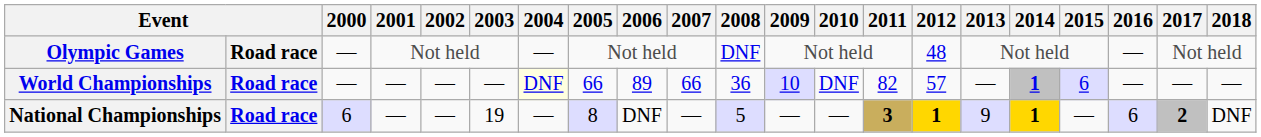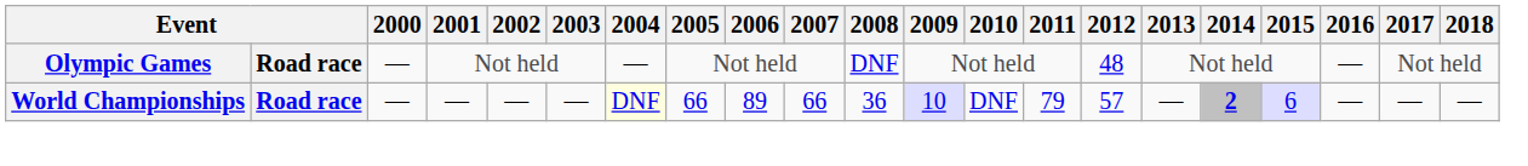 <table class="wikitable plainrowheaders">
 <tr>
 <th colspan="2" scope="col">Event</th>
 <th scope="col">2000</th>
 <th scope="col">2001</th>
 <th scope="col">2002</th>
 <th scope="col">2003</th>
 <th scope="col">2004</th>
 <th scope="col">2005</th>
 <th scope="col">2006</th>
 <th scope="col">2007</th>
 <th scope="col">2008</th>
 <th scope="col">2009</th>
 <th scope="col">2010</th>
 <th scope="col">2011</th>
 <th scope="col">2012</th>
 <th scope="col">2013</th>
 <th scope="col">2014</th>
 <th scope="col">2015</th>
 <th scope="col">2016</th>
 <th scope="col">2017</th>
 <th scope="col">2018</th>
 </tr>
 <tr style="text-align:center;">
 <th scope="row"> <a href='#'>Olympic Games</a></th>
 <th scope="row">Road race</th>
 <td>—</td>
 <td style="color:#4d4d4d;" colspan=3>Not held</td>
 <td>—</td>
 <td style="color:#4d4d4d;" colspan=3>Not held</td>
 <td><a href='#'>DNF</a></td>
 <td style="color:#4d4d4d;" colspan=3>Not held</td>
 <td><a href='#'>48</a></td>
 <td style="color:#4d4d4d;" colspan=3>Not held</td>
 <td>—</td>
 <td style="color:#4d4d4d;" colspan=2>Not held</td>
 </tr>
 <tr style="text-align:center;">
 <th scope="row"> <a href='#'>World Championships</a></th>
 <th scope="row"><a href='#'>Road race</a></th>
 <td>—</td>
 <td>—</td>
 <td>—</td>
 <td>—</td>
 <td style="background: lightyellow;"><a href='#'>DNF</a></td>
 <td><a href='#'>66</a></td>
 <td><a href='#'>89</a></td>
 <td><a href='#'>66</a></td>
 <td><a href='#'>36</a></td>
 <td style="background:#ddf;"><a href='#'>10</a></td>
 <td><a href='#'>DNF</a></td>
-<td><a href='#'>82</a></td>
+<td><a href='#'>79</a></td>
 <td><a href='#'>57</a></td>
 <td>—</td>
-<td style="background:silver;"><a href='#'><strong>1</strong></a></td>
+<td style="background:silver;"><a href='#'><strong>2</strong></a></td>
 <td style="background:#ddf;"><a href='#'>6</a></td>
 <td>—</td>
 <td>—</td>
 <td>—</td>
 </tr>
-<tr style="text-align:center;">
-<th scope="row"> National Championships</th>
-<th scope="row"><a href='#'>Road race</a></th>
-<td style="background:#ddf;">6</td>
-<td>—</td>
-<td>—</td>
-<td>19</td>
-<td>—</td>
-<td style="background:#ddf;">8</td>
-<td>DNF</td>
-<td>—</td>
-<td style="background:#ddf;">5</td>
-<td>—</td>
-<td>—</td>
-<td style="background:#C9AE5D;"><strong>3</strong></td>
-<td style="background:gold;"><strong>1</strong></td>
-<td style="background:#ddf;">9</td>
-<td style="background:gold;"><strong>1</strong></td>
-<td>—</td>
-<td style="background:#ddf;">6</td>
-<td style="background:silver;"><strong>2</strong></td>
-<td>DNF</td>
-</tr>
 </table>
